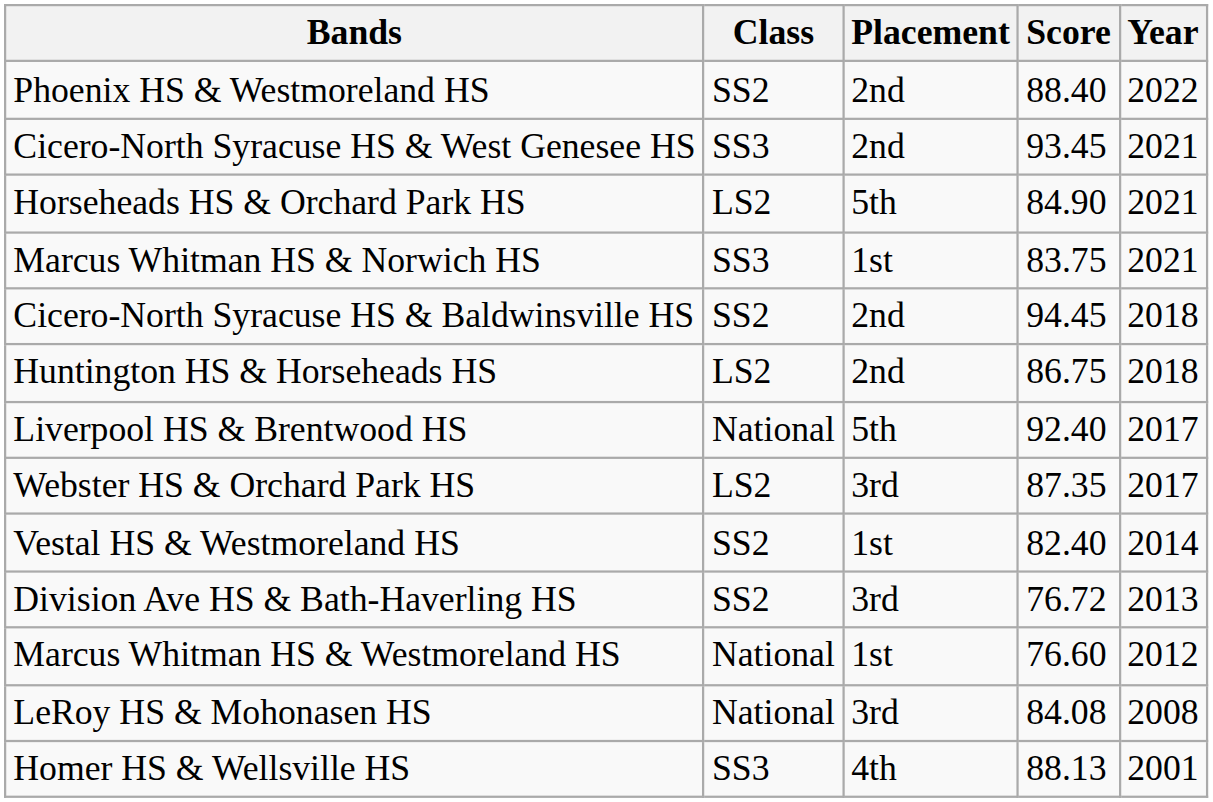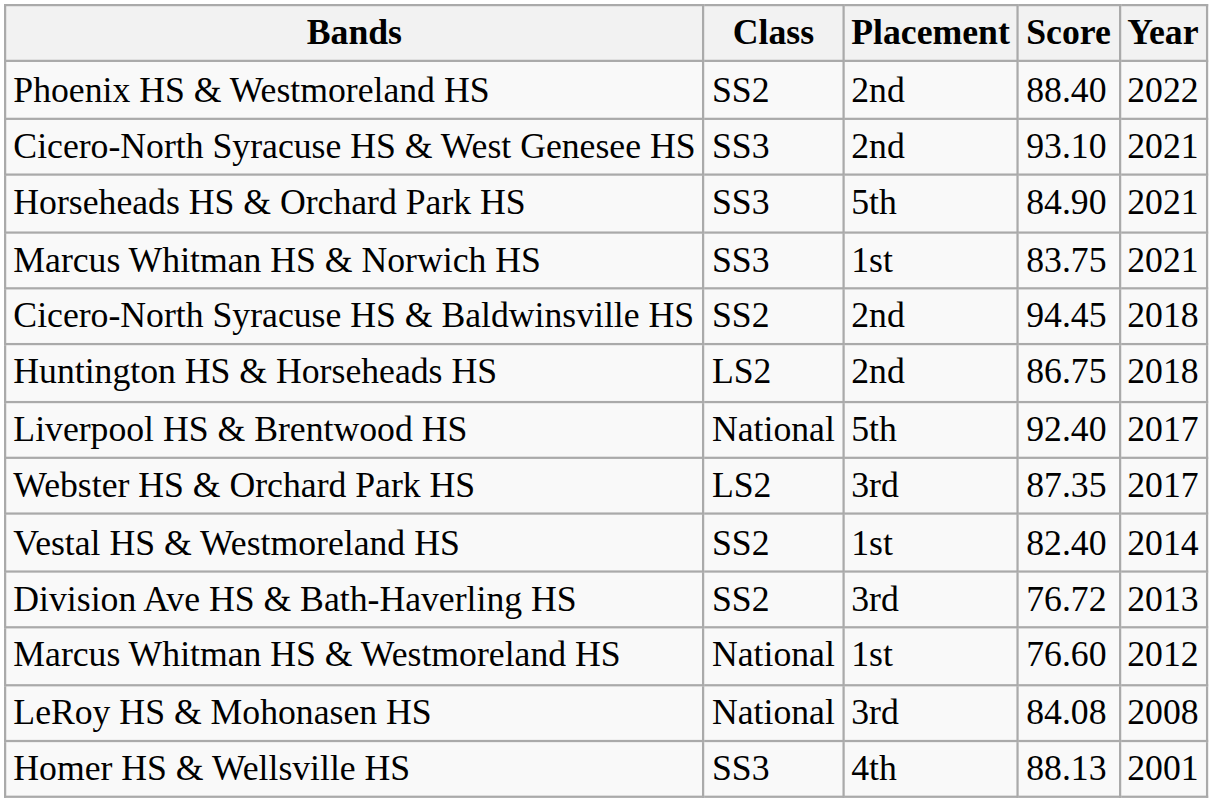 <table class="wikitable">
 <tr>
 <th>Bands</th>
 <th>Class</th>
 <th>Placement</th>
 <th>Score</th>
 <th>Year</th>
 </tr>
 <tr>
 <td>Phoenix HS & Westmoreland HS</td>
 <td>SS2</td>
 <td>2nd</td>
 <td>88.40</td>
 <td>2022</td>
 </tr>
 <tr>
 <td>Cicero-North Syracuse HS & West Genesee HS</td>
 <td>SS3</td>
 <td>2nd</td>
-<td>93.45</td>
+<td>93.10</td>
 <td>2021</td>
 </tr>
 <tr>
 <td>Horseheads HS & Orchard Park HS</td>
-<td>LS2</td>
+<td>SS3</td>
 <td>5th</td>
 <td>84.90</td>
 <td>2021</td>
 </tr>
 <tr>
 <td>Marcus Whitman HS & Norwich HS</td>
 <td>SS3</td>
 <td>1st</td>
 <td>83.75</td>
 <td>2021</td>
 </tr>
 <tr>
 <td>Cicero-North Syracuse HS & Baldwinsville HS</td>
 <td>SS2</td>
 <td>2nd</td>
 <td>94.45</td>
 <td>2018</td>
 </tr>
 <tr>
 <td>Huntington HS & Horseheads HS</td>
 <td>LS2</td>
 <td>2nd</td>
 <td>86.75</td>
 <td>2018</td>
 </tr>
 <tr>
 <td>Liverpool HS & Brentwood HS</td>
 <td>National</td>
 <td>5th</td>
 <td>92.40</td>
 <td>2017</td>
 </tr>
 <tr>
 <td>Webster HS & Orchard Park HS</td>
 <td>LS2</td>
 <td>3rd</td>
 <td>87.35</td>
 <td>2017</td>
 </tr>
 <tr>
 <td>Vestal HS & Westmoreland HS</td>
 <td>SS2</td>
 <td>1st</td>
 <td>82.40</td>
 <td>2014</td>
 </tr>
 <tr>
 <td>Division Ave HS & Bath-Haverling HS</td>
 <td>SS2</td>
 <td>3rd</td>
 <td>76.72</td>
 <td>2013</td>
 </tr>
 <tr>
 <td>Marcus Whitman HS & Westmoreland HS</td>
 <td>National</td>
 <td>1st</td>
 <td>76.60</td>
 <td>2012</td>
 </tr>
 <tr>
 <td>LeRoy HS & Mohonasen HS</td>
 <td>National</td>
 <td>3rd</td>
 <td>84.08</td>
 <td>2008</td>
 </tr>
 <tr>
 <td>Homer HS & Wellsville HS</td>
 <td>SS3</td>
 <td>4th</td>
 <td>88.13</td>
 <td>2001</td>
 </tr>
 </table>
